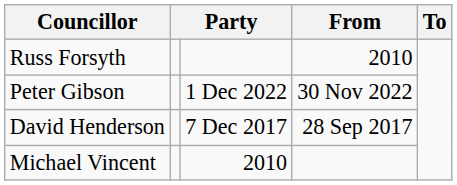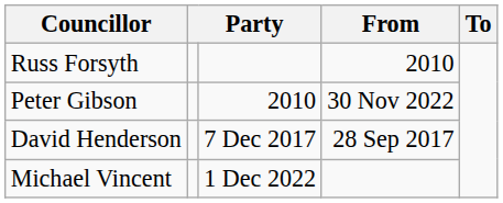 <table class=wikitable>
 <tr>
 <th>Councillor</th>
 <th colspan=2>Party</th>
 <th>From</th>
 <th>To</th>
 </tr>
 <tr>
 <td>Russ Forsyth</td>
 <td></td>
 <td align=right></td>
 <td align=right>2010</td>
 </tr>
 <tr>
 <td>Peter Gibson</td>
 <td></td>
-<td align=right>1 Dec 2022</td>
+<td align=right>2010</td>
 <td align=right>30 Nov 2022</td>
 </tr>
 <tr>
 <td>David Henderson</td>
 <td></td>
 <td align=right>7 Dec 2017</td>
 <td align=right>28 Sep 2017</td>
 </tr>
 <tr>
 <td>Michael Vincent</td>
 <td></td>
-<td align=right>2010</td>
+<td align=right>1 Dec 2022</td>
 <td></td>
 </tr>
 </table>
